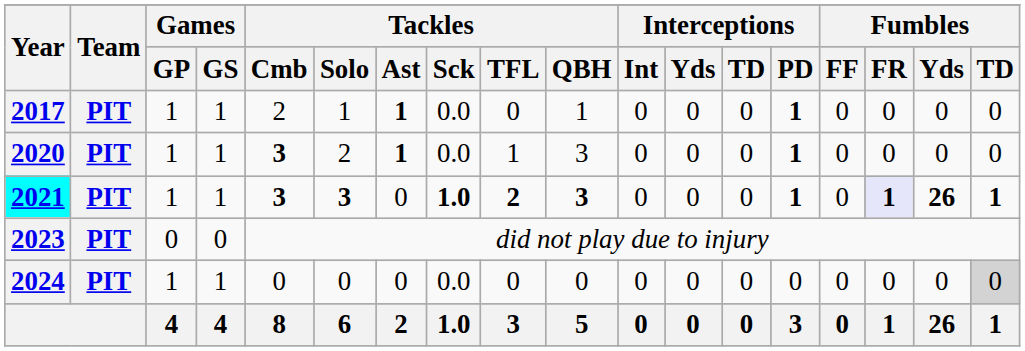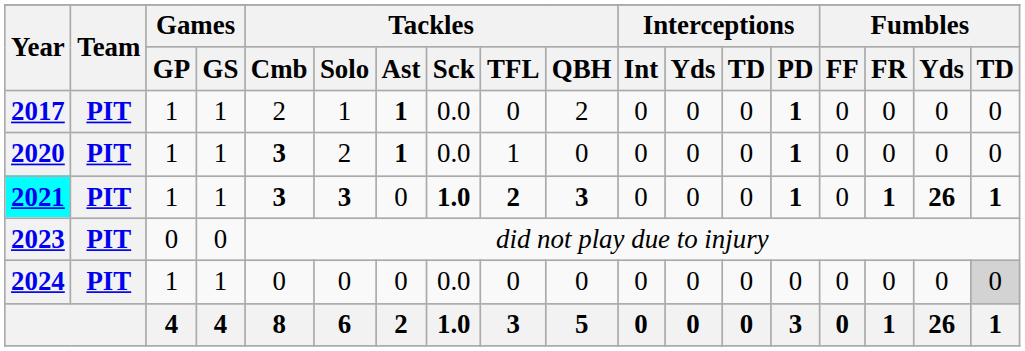 <table class="wikitable" style="text-align:center;">
 <tr>
 </tr>
 <tr>
 <th rowspan="2">Year</th>
 <th rowspan="2">Team</th>
 <th colspan="2">Games</th>
 <th colspan="6">Tackles</th>
 <th colspan="4">Interceptions</th>
 <th colspan="4">Fumbles</th>
 </tr>
 <tr>
 <th>GP</th>
 <th>GS</th>
 <th>Cmb</th>
 <th>Solo</th>
 <th>Ast</th>
 <th>Sck</th>
 <th>TFL</th>
 <th>QBH</th>
 <th>Int</th>
 <th>Yds</th>
 <th>TD</th>
 <th>PD</th>
 <th>FF</th>
 <th>FR</th>
 <th>Yds</th>
 <th>TD</th>
 </tr>
 <tr>
 <th><a href='#'>2017</a></th>
 <th><a href='#'>PIT</a></th>
 <td>1</td>
 <td>1</td>
 <td>2</td>
 <td>1</td>
 <td><strong>1</strong></td>
 <td>0.0</td>
 <td>0</td>
-<td>1</td>
+<td>2</td>
 <td>0</td>
 <td>0</td>
 <td>0</td>
 <td><strong>1</strong></td>
 <td>0</td>
 <td>0</td>
 <td>0</td>
 <td>0</td>
 </tr>
 <tr>
 <th><a href='#'>2020</a></th>
 <th><a href='#'>PIT</a></th>
 <td>1</td>
 <td>1</td>
 <td><strong>3</strong></td>
 <td>2</td>
 <td><strong>1</strong></td>
 <td>0.0</td>
 <td>1</td>
-<td>3</td>
+<td>0</td>
 <td>0</td>
 <td>0</td>
 <td>0</td>
 <td><strong>1</strong></td>
 <td>0</td>
 <td>0</td>
 <td>0</td>
 <td>0</td>
 </tr>
 <tr>
 <th style="background:#00ffff;"><a href='#'>2021</a></th>
 <th><a href='#'>PIT</a></th>
 <td>1</td>
 <td>1</td>
 <td><strong>3</strong></td>
 <td><strong>3</strong></td>
 <td>0</td>
 <td><strong>1.0</strong></td>
 <td><strong>2</strong></td>
 <td><strong>3</strong></td>
 <td>0</td>
 <td>0</td>
 <td>0</td>
 <td><strong>1</strong></td>
 <td>0</td>
-<td style="background: lavender;"><strong>1</strong></td>
+<td><strong>1</strong></td>
 <td><strong>26</strong></td>
 <td><strong>1</strong></td>
 </tr>
 <tr>
 <th><a href='#'>2023</a></th>
 <th><a href='#'>PIT</a></th>
 <td>0</td>
 <td>0</td>
 <td colspan="14"><em>did not play due to injury</em></td>
 </tr>
 <tr>
 <th><a href='#'>2024</a></th>
 <th><a href='#'>PIT</a></th>
 <td>1</td>
 <td>1</td>
 <td>0</td>
 <td>0</td>
 <td>0</td>
 <td>0.0</td>
 <td>0</td>
 <td>0</td>
 <td>0</td>
 <td>0</td>
 <td>0</td>
 <td>0</td>
 <td>0</td>
 <td>0</td>
 <td>0</td>
 <td style="background: lightgrey;">0</td>
 </tr>
 <tr>
 <th colspan="2"></th>
 <th>4</th>
 <th>4</th>
 <th>8</th>
 <th>6</th>
 <th>2</th>
 <th>1.0</th>
 <th>3</th>
 <th>5</th>
 <th>0</th>
 <th>0</th>
 <th>0</th>
 <th>3</th>
 <th>0</th>
 <th>1</th>
 <th>26</th>
 <th>1</th>
 </tr>
 </table>
